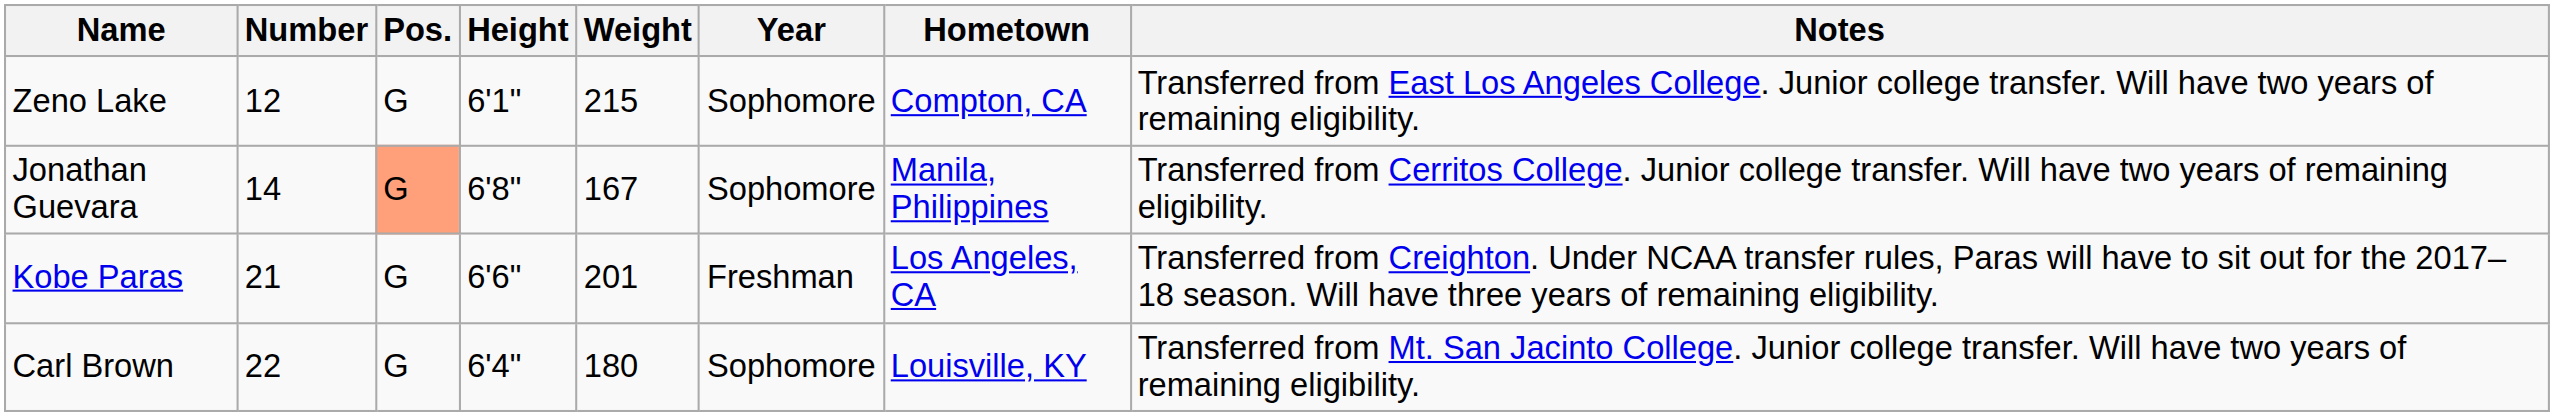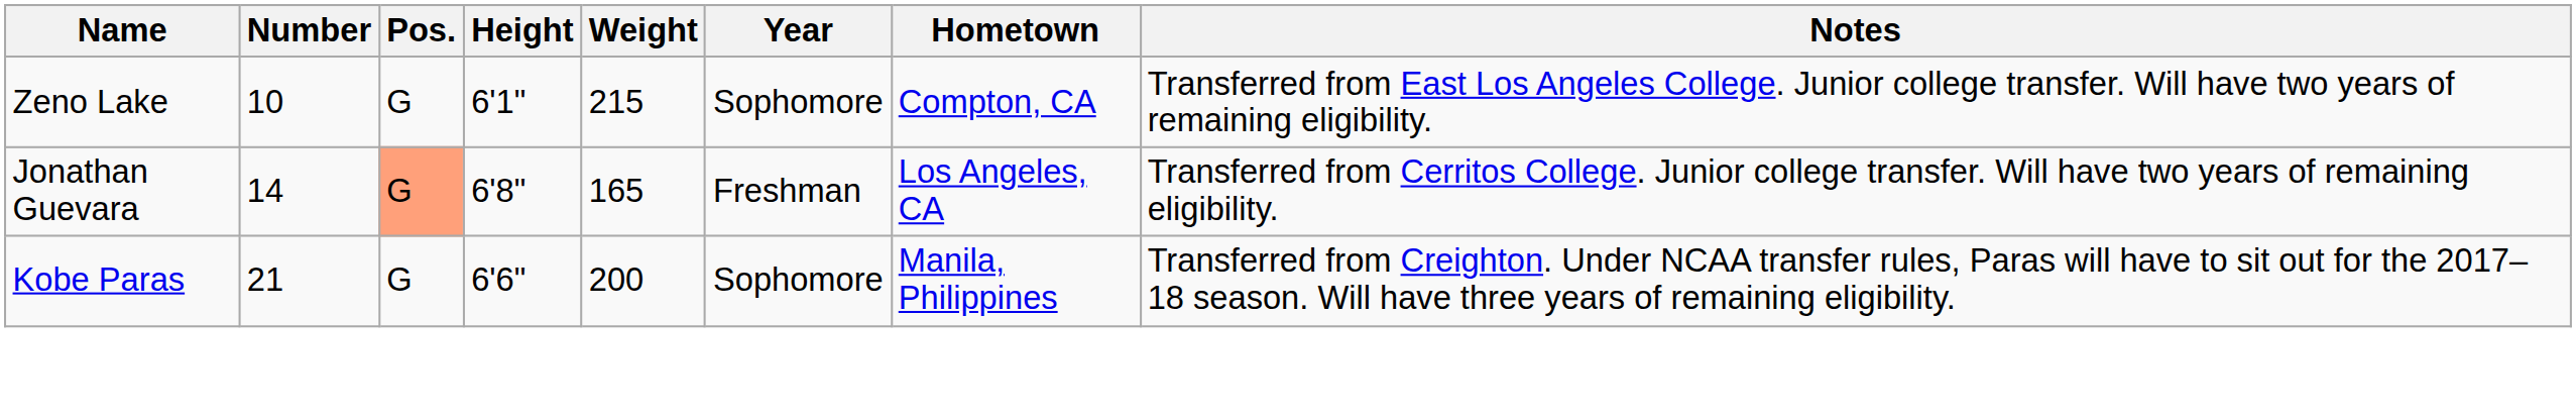 <table class="wikitable sortable" border="1">
 <tr>
 <th>Name</th>
 <th>Number</th>
 <th>Pos.</th>
 <th>Height</th>
 <th>Weight</th>
 <th>Year</th>
 <th>Hometown</th>
 <th class="unsortable">Notes</th>
 </tr>
 <tr>
 <td>Zeno Lake</td>
-<td>12</td>
+<td>10</td>
 <td>G</td>
 <td>6'1"</td>
 <td>215</td>
 <td>Sophomore</td>
 <td><a href='#'>Compton, CA</a></td>
 <td>Transferred from <a href='#'>East Los Angeles College</a>. Junior college transfer. Will have two years of remaining eligibility.</td>
 </tr>
 <tr>
 <td>Jonathan Guevara</td>
 <td>14</td>
 <td style="background: lightsalmon;">G</td>
 <td>6'8"</td>
-<td>167</td>
-<td>Sophomore</td>
-<td><a href='#'>Manila, Philippines</a></td>
+<td>165</td>
+<td>Freshman</td>
+<td><a href='#'>Los Angeles, CA</a></td>
 <td>Transferred from <a href='#'>Cerritos College</a>. Junior college transfer. Will have two years of remaining eligibility.</td>
 </tr>
 <tr>
 <td><a href='#'>Kobe Paras</a></td>
 <td>21</td>
 <td>G</td>
 <td>6'6"</td>
-<td>201</td>
-<td>Freshman</td>
-<td><a href='#'>Los Angeles, CA</a></td>
+<td>200</td>
+<td>Sophomore</td>
+<td><a href='#'>Manila, Philippines</a></td>
 <td>Transferred from <a href='#'>Creighton</a>. Under NCAA transfer rules, Paras will have to sit out for the 2017–18 season. Will have three years of remaining eligibility.</td>
 </tr>
-<tr>
-<td>Carl Brown</td>
-<td>22</td>
-<td>G</td>
-<td>6'4"</td>
-<td>180</td>
-<td>Sophomore</td>
-<td><a href='#'>Louisville, KY</a></td>
-<td>Transferred from <a href='#'>Mt. San Jacinto College</a>. Junior college transfer. Will have two years of remaining eligibility.</td>
-</tr>
 </table>
